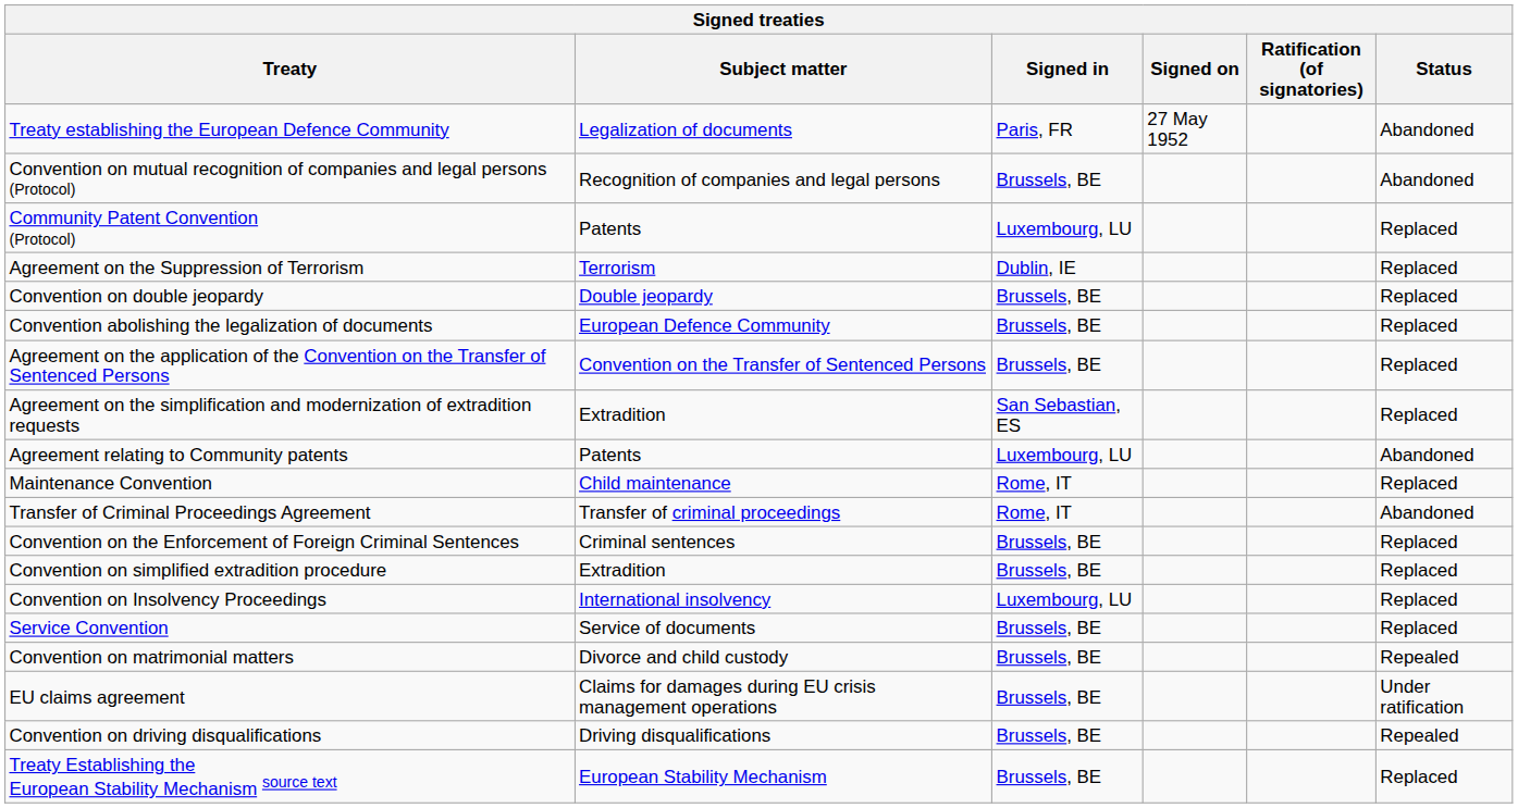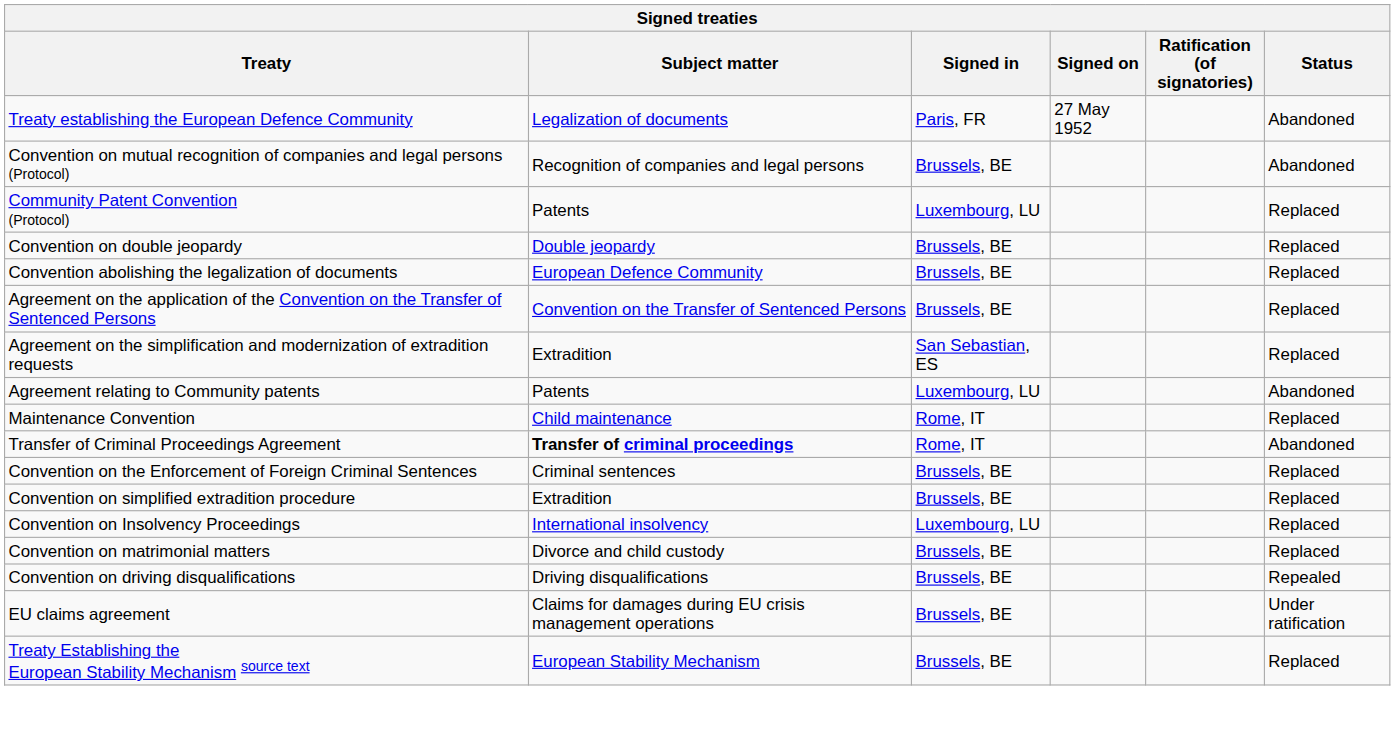 <table class="wikitable sortable" style="font-size:95%;">
 <tr>
 <th colspan=6>Signed treaties</th>
 </tr>
 <tr>
 <th>Treaty</th>
 <th>Subject matter</th>
 <th>Signed in</th>
 <th>Signed on</th>
 <th style="width:100px;">Ratification<br>(of signatories)</th>
 <th>Status</th>
 </tr>
 <tr>
 <td><a href='#'>Treaty establishing the European Defence Community</a></td>
 <td><a href='#'>Legalization of documents</a></td>
 <td><a href='#'>Paris</a>, FR</td>
 <td>27 May 1952</td>
 <td></td>
 <td>Abandoned</td>
 </tr>
 <tr>
 <td>Convention on mutual recognition of companies and legal persons<br><small>(Protocol)</small></td>
 <td>Recognition of companies and legal persons</td>
 <td><a href='#'>Brussels</a>, BE</td>
 <td></td>
 <td></td>
 <td>Abandoned</td>
 </tr>
 <tr>
 <td><a href='#'>Community Patent Convention</a><br><small>(Protocol)</small></td>
 <td>Patents</td>
 <td><a href='#'>Luxembourg</a>, LU</td>
-<td></td>
-<td></td>
-<td>Replaced</td>
-</tr>
-<tr>
-<td>Agreement on the Suppression of Terrorism</td>
-<td><a href='#'>Terrorism</a></td>
-<td><a href='#'>Dublin</a>, IE</td>
 <td></td>
 <td></td>
 <td>Replaced</td>
 </tr>
 <tr>
 <td>Convention on double jeopardy</td>
 <td><a href='#'>Double jeopardy</a></td>
 <td><a href='#'>Brussels</a>, BE</td>
 <td></td>
 <td></td>
 <td>Replaced</td>
 </tr>
 <tr>
 <td>Convention abolishing the legalization of documents</td>
 <td><a href='#'>European Defence Community</a></td>
 <td><a href='#'>Brussels</a>, BE</td>
 <td></td>
 <td></td>
 <td>Replaced</td>
 </tr>
 <tr>
 <td>Agreement on the application of the <a href='#'>Convention on the Transfer of Sentenced Persons</a></td>
 <td><a href='#'>Convention on the Transfer of Sentenced Persons</a></td>
 <td><a href='#'>Brussels</a>, BE</td>
 <td></td>
 <td></td>
 <td>Replaced</td>
 </tr>
 <tr>
 <td>Agreement on the simplification and modernization of extradition requests</td>
 <td>Extradition</td>
 <td><a href='#'>San Sebastian</a>, ES</td>
 <td></td>
 <td></td>
 <td>Replaced</td>
 </tr>
 <tr>
 <td>Agreement relating to Community patents</td>
 <td>Patents</td>
 <td><a href='#'>Luxembourg</a>, LU</td>
 <td></td>
 <td></td>
 <td>Abandoned</td>
 </tr>
 <tr>
 <td>Maintenance Convention</td>
 <td><a href='#'>Child maintenance</a></td>
 <td><a href='#'>Rome</a>, IT</td>
 <td></td>
 <td></td>
 <td>Replaced</td>
 </tr>
 <tr>
 <td>Transfer of Criminal Proceedings Agreement</td>
-<td>Transfer of <a href='#'>criminal proceedings</a></td>
+<td><strong>Transfer of <a href='#'>criminal proceedings</a></strong></td>
 <td><a href='#'>Rome</a>, IT</td>
 <td></td>
 <td></td>
 <td>Abandoned</td>
 </tr>
 <tr>
 <td>Convention on the Enforcement of Foreign Criminal Sentences</td>
 <td>Criminal sentences</td>
 <td><a href='#'>Brussels</a>, BE</td>
 <td></td>
 <td></td>
 <td>Replaced</td>
 </tr>
 <tr>
 <td>Convention on simplified extradition procedure</td>
 <td>Extradition</td>
 <td><a href='#'>Brussels</a>, BE</td>
 <td></td>
 <td></td>
 <td>Replaced</td>
 </tr>
 <tr>
 <td>Convention on Insolvency Proceedings</td>
 <td><a href='#'>International insolvency</a></td>
 <td><a href='#'>Luxembourg</a>, LU</td>
 <td></td>
 <td></td>
 <td>Replaced</td>
 </tr>
 <tr>
-<td><a href='#'>Service Convention</a></td>
-<td>Service of documents</td>
+<td>Convention on matrimonial matters</td>
+<td>Divorce and child custody</td>
 <td><a href='#'>Brussels</a>, BE</td>
 <td></td>
 <td></td>
 <td>Replaced</td>
 </tr>
 <tr>
-<td>Convention on matrimonial matters</td>
-<td>Divorce and child custody</td>
+<td>Convention on driving disqualifications</td>
+<td>Driving disqualifications</td>
 <td><a href='#'>Brussels</a>, BE</td>
 <td></td>
 <td></td>
 <td>Repealed</td>
 </tr>
 <tr>
 <td>EU claims agreement</td>
 <td>Claims for damages during EU crisis management operations</td>
 <td><a href='#'>Brussels</a>, BE</td>
 <td></td>
 <td></td>
 <td>Under ratification</td>
 </tr>
 <tr>
-<td>Convention on driving disqualifications</td>
-<td>Driving disqualifications</td>
-<td><a href='#'>Brussels</a>, BE</td>
-<td></td>
-<td></td>
-<td>Repealed</td>
-</tr>
-<tr>
 <td><a href='#'>Treaty Establishing the<br>European Stability Mechanism</a> <sup><a href='#'>source text</a></sup></td>
 <td><a href='#'>European Stability Mechanism</a></td>
 <td><a href='#'>Brussels</a>, BE</td>
 <td></td>
 <td></td>
 <td>Replaced</td>
 </tr>
 </table>
